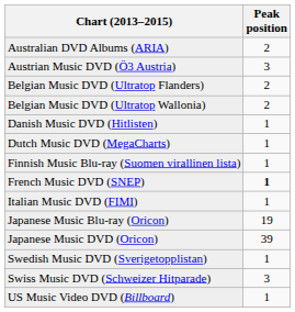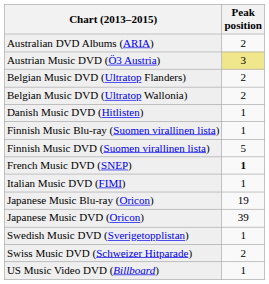 <table class="wikitable sortable plainrowheaders">
 <tr>
 <th>Chart (2013–2015)</th>
 <th>Peak<br>position</th>
 </tr>
 <tr>
 <td bgcolor="#efefef">Australian DVD Albums (<a href='#'>ARIA</a>)</td>
 <td align="center">2</td>
 </tr>
 <tr>
 <td bgcolor="#efefef">Austrian Music DVD (<a href='#'>Ö3 Austria</a>)</td>
-<td align="center">3</td>
+<td align="center" style="background: khaki;">3</td>
 </tr>
 <tr>
 <td bgcolor="#efefef">Belgian Music DVD (<a href='#'>Ultratop</a> Flanders)</td>
 <td align="center">2</td>
 </tr>
 <tr>
 <td bgcolor="#efefef">Belgian Music DVD (<a href='#'>Ultratop</a> Wallonia)</td>
 <td align="center">2</td>
 </tr>
 <tr>
 <td bgcolor="#efefef">Danish Music DVD (<a href='#'>Hitlisten</a>)</td>
 <td align="center">1</td>
 </tr>
 <tr>
-<td bgcolor="#efefef">Dutch Music DVD (<a href='#'>MegaCharts</a>)</td>
+<td bgcolor="#efefef">Finnish Music Blu-ray (<a href='#'>Suomen virallinen lista</a>)</td>
 <td align="center">1</td>
 </tr>
 <tr>
-<td bgcolor="#efefef">Finnish Music Blu-ray (<a href='#'>Suomen virallinen lista</a>)</td>
-<td align="center">1</td>
+<td bgcolor="#efefef">Finnish Music DVD (<a href='#'>Suomen virallinen lista</a>)</td>
+<td align="center">5</td>
 </tr>
 <tr>
 <td bgcolor="#efefef">French Music DVD (<a href='#'>SNEP</a>)</td>
 <td align="center"><strong>1</strong></td>
 </tr>
 <tr>
 <td bgcolor="#efefef">Italian Music DVD (<a href='#'>FIMI</a>)</td>
 <td align="center">1</td>
 </tr>
 <tr>
 <td bgcolor="#efefef">Japanese Music Blu-ray (<a href='#'>Oricon</a>)</td>
 <td align="center">19</td>
 </tr>
 <tr>
 <td bgcolor="#efefef">Japanese Music DVD (<a href='#'>Oricon</a>)</td>
 <td align="center">39</td>
 </tr>
 <tr>
 <td bgcolor="#efefef">Swedish Music DVD (<a href='#'>Sverigetopplistan</a>)</td>
 <td align="center">1</td>
 </tr>
 <tr>
 <td bgcolor="#efefef">Swiss Music DVD (<a href='#'>Schweizer Hitparade</a>)</td>
-<td align="center">3</td>
+<td align="center">2</td>
 </tr>
 <tr>
 <td bgcolor="#efefef">US Music Video DVD (<em><a href='#'>Billboard</a></em>)</td>
 <td align="center">1</td>
 </tr>
 </table>
